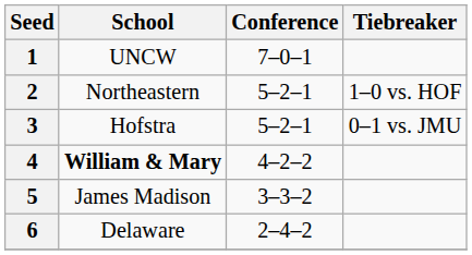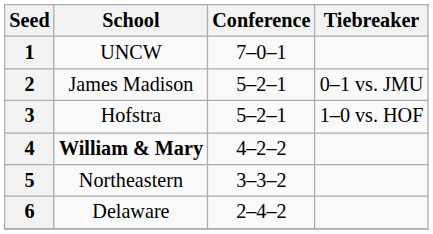 <table class="wikitable" style="text-align:center">
 <tr>
 <th>Seed</th>
 <th>School</th>
 <th>Conference</th>
 <th>Tiebreaker</th>
 </tr>
 <tr>
 <th>1</th>
 <td>UNCW</td>
 <td>7–0–1</td>
 <td></td>
 </tr>
 <tr>
 <th>2</th>
-<td>Northeastern</td>
+<td>James Madison</td>
 <td>5–2–1</td>
-<td>1–0 vs. HOF</td>
+<td>0–1 vs. JMU</td>
 </tr>
 <tr>
 <th>3</th>
 <td>Hofstra</td>
 <td>5–2–1</td>
-<td>0–1 vs. JMU</td>
+<td>1–0 vs. HOF</td>
 </tr>
 <tr>
 <th>4</th>
 <td><strong>William & Mary</strong></td>
 <td>4–2–2</td>
 <td></td>
 </tr>
 <tr>
 <th>5</th>
-<td>James Madison</td>
+<td>Northeastern</td>
 <td>3–3–2</td>
 <td></td>
 </tr>
 <tr>
 <th>6</th>
 <td>Delaware</td>
 <td>2–4–2</td>
 <td></td>
 </tr>
 <tr>
 </tr>
 </table>
